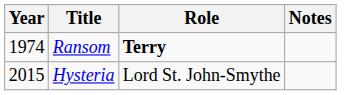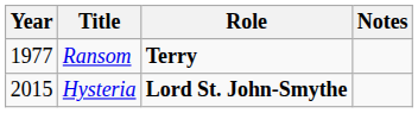 <table class="wikitable sortable">
 <tr>
 <th>Year</th>
 <th>Title</th>
 <th>Role</th>
 <th>Notes</th>
 </tr>
 <tr>
-<td>1974</td>
+<td>1977</td>
 <td><a href='#'><em>Ransom</em></a></td>
 <td><strong>Terry</strong></td>
 <td></td>
 </tr>
 <tr>
 <td>2015</td>
 <td><a href='#'><em>Hysteria</em></a></td>
-<td>Lord St. John-Smythe</td>
+<td><strong>Lord St. John-Smythe</strong></td>
 <td></td>
 </tr>
 </table>
